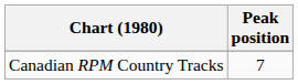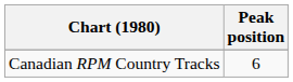 <table class="wikitable sortable">
 <tr>
 <th align="left">Chart (1980)</th>
 <th align="center">Peak<br>position</th>
 </tr>
 <tr>
 </tr>
 <tr>
 </tr>
 <tr>
 <td align="left">Canadian <em>RPM</em> Country Tracks</td>
-<td align="center">7</td>
+<td align="center">6</td>
 </tr>
 </table>
